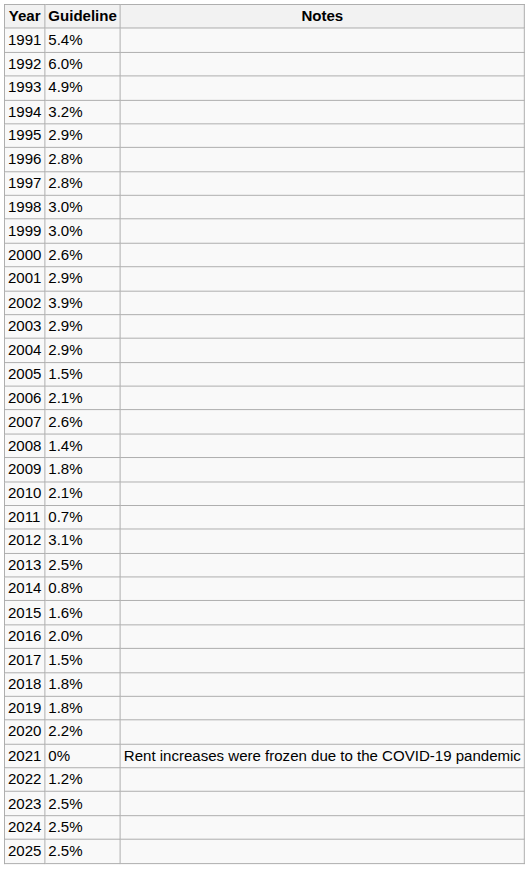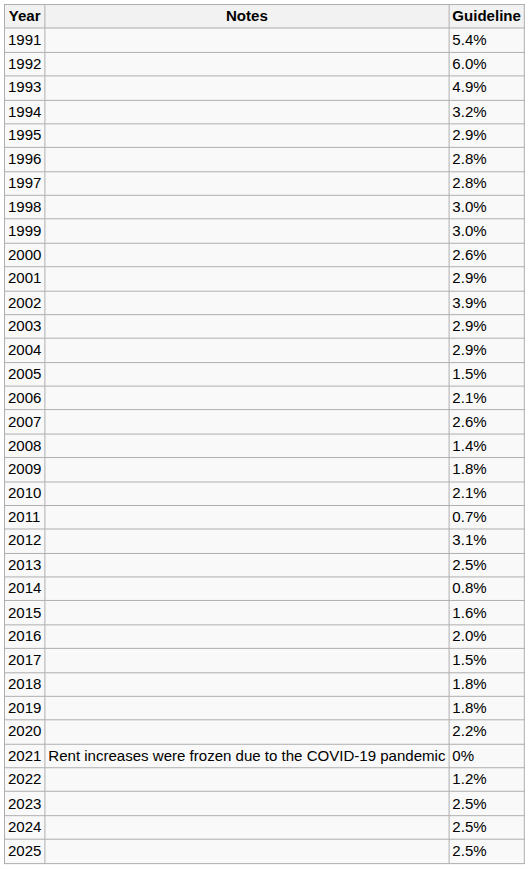 <table class="wikitable">
 <tr>
 <th>Year</th>
+<th>Notes</th>
 <th>Guideline</th>
-<th>Notes</th>
 </tr>
 <tr>
 <td>1991</td>
+<td></td>
 <td>5.4%</td>
-<td></td>
 </tr>
 <tr>
 <td>1992</td>
+<td></td>
 <td>6.0%</td>
-<td></td>
 </tr>
 <tr>
 <td>1993</td>
+<td></td>
 <td>4.9%</td>
-<td></td>
 </tr>
 <tr>
 <td>1994</td>
+<td></td>
 <td>3.2%</td>
-<td></td>
 </tr>
 <tr>
 <td>1995</td>
+<td></td>
 <td>2.9%</td>
-<td></td>
 </tr>
 <tr>
 <td>1996</td>
+<td></td>
 <td>2.8%</td>
-<td></td>
 </tr>
 <tr>
 <td>1997</td>
+<td></td>
 <td>2.8%</td>
-<td></td>
 </tr>
 <tr>
 <td>1998</td>
+<td></td>
 <td>3.0%</td>
-<td></td>
 </tr>
 <tr>
 <td>1999</td>
+<td></td>
 <td>3.0%</td>
-<td></td>
 </tr>
 <tr>
 <td>2000</td>
+<td></td>
 <td>2.6%</td>
-<td></td>
 </tr>
 <tr>
 <td>2001</td>
+<td></td>
 <td>2.9%</td>
-<td></td>
 </tr>
 <tr>
 <td>2002</td>
+<td></td>
 <td>3.9%</td>
-<td></td>
 </tr>
 <tr>
 <td>2003</td>
+<td></td>
 <td>2.9%</td>
-<td></td>
 </tr>
 <tr>
 <td>2004</td>
+<td></td>
 <td>2.9%</td>
-<td></td>
 </tr>
 <tr>
 <td>2005</td>
+<td></td>
 <td>1.5%</td>
-<td></td>
 </tr>
 <tr>
 <td>2006</td>
+<td></td>
 <td>2.1%</td>
-<td></td>
 </tr>
 <tr>
 <td>2007</td>
+<td></td>
 <td>2.6%</td>
-<td></td>
 </tr>
 <tr>
 <td>2008</td>
+<td></td>
 <td>1.4%</td>
-<td></td>
 </tr>
 <tr>
 <td>2009</td>
+<td></td>
 <td>1.8%</td>
-<td></td>
 </tr>
 <tr>
 <td>2010</td>
+<td></td>
 <td>2.1%</td>
-<td></td>
 </tr>
 <tr>
 <td>2011</td>
+<td></td>
 <td>0.7%</td>
-<td></td>
 </tr>
 <tr>
 <td>2012</td>
+<td></td>
 <td>3.1%</td>
-<td></td>
 </tr>
 <tr>
 <td>2013</td>
+<td></td>
 <td>2.5%</td>
-<td></td>
 </tr>
 <tr>
 <td>2014</td>
+<td></td>
 <td>0.8%</td>
-<td></td>
 </tr>
 <tr>
 <td>2015</td>
+<td></td>
 <td>1.6%</td>
-<td></td>
 </tr>
 <tr>
 <td>2016</td>
+<td></td>
 <td>2.0%</td>
-<td></td>
 </tr>
 <tr>
 <td>2017</td>
+<td></td>
 <td>1.5%</td>
-<td></td>
 </tr>
 <tr>
 <td>2018</td>
+<td></td>
 <td>1.8%</td>
-<td></td>
 </tr>
 <tr>
 <td>2019</td>
+<td></td>
 <td>1.8%</td>
-<td></td>
 </tr>
 <tr>
 <td>2020</td>
+<td></td>
 <td>2.2%</td>
-<td></td>
 </tr>
 <tr>
 <td>2021</td>
+<td>Rent increases were frozen due to the COVID-19 pandemic</td>
 <td>0%</td>
-<td>Rent increases were frozen due to the COVID-19 pandemic</td>
 </tr>
 <tr>
 <td>2022</td>
+<td></td>
 <td>1.2%</td>
-<td></td>
 </tr>
 <tr>
 <td>2023</td>
+<td></td>
 <td>2.5%</td>
-<td></td>
 </tr>
 <tr>
 <td>2024</td>
+<td></td>
 <td>2.5%</td>
-<td></td>
 </tr>
 <tr>
 <td>2025</td>
+<td></td>
 <td>2.5%</td>
-<td></td>
 </tr>
 </table>
